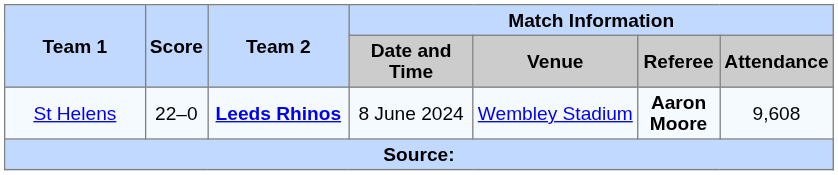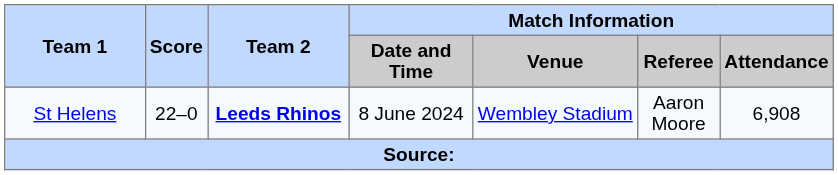 <table border=1 style="border-collapse:collapse; font-size:90%; text-align:center"; cellpadding=3 cellspacing=0 width=100%>
 <tr bgcolor="#c1d8ff">
 <th rowspan=2 width=19%>Team 1</th>
 <th rowspan=2 width=6%>Score</th>
 <th rowspan=2 width=19%>Team 2</th>
 <th colspan=4>Match Information</th>
 </tr>
 <tr bgcolor="#cccccc">
 <th width=17%>Date and Time</th>
 <th width=22%>Venue</th>
 <th width=10%>Referee</th>
 <th width=7%>Attendance</th>
 </tr>
 <tr bgcolor=#f5faff>
 <td><a href='#'>St Helens</a></td>
 <td>22–0</td>
 <td><strong><a href='#'>Leeds Rhinos</a></strong></td>
 <td>8 June 2024</td>
 <td><a href='#'>Wembley Stadium</a></td>
-<td><strong>Aaron Moore</strong></td>
-<td>9,608</td>
+<td>Aaron Moore</td>
+<td>6,908</td>
 </tr>
 <tr bgcolor=#c1d8ff>
 <th colspan=7>Source:</th>
 </tr>
 </table>
